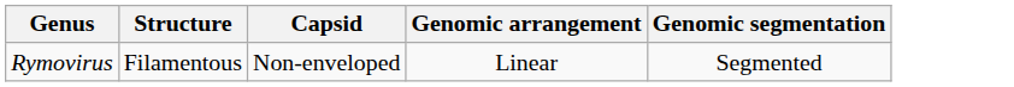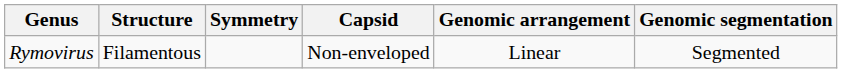 <table class="wikitable sortable" style="text-align:center">
 <tr>
 <th>Genus</th>
 <th>Structure</th>
+<th>Symmetry</th>
 <th>Capsid</th>
 <th>Genomic arrangement</th>
 <th>Genomic segmentation</th>
 </tr>
 <tr>
 <td><em>Rymovirus</em></td>
 <td>Filamentous</td>
+<td></td>
 <td>Non-enveloped</td>
 <td>Linear</td>
 <td>Segmented</td>
 </tr>
 </table>
